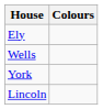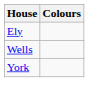 <table class="wikitable">
 <tr>
 <th>House</th>
 <th>Colours</th>
 </tr>
 <tr>
 <td><a href='#'>Ely</a></td>
 <td></td>
 </tr>
 <tr>
 <td><a href='#'>Wells</a></td>
 <td></td>
 </tr>
 <tr>
 <td><a href='#'>York</a></td>
 <td></td>
 </tr>
-<tr>
-<td><a href='#'>Lincoln</a></td>
-<td></td>
-</tr>
 </table>
